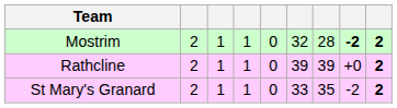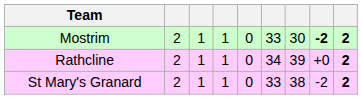 <table class="wikitable" style="text-align:center">
 <tr>
 <th style="width:175px;">Team</th>
 <th width="20"></th>
 <th width="20"></th>
 <th width="20"></th>
 <th width="20"></th>
 <th width="20"></th>
 <th width="20"></th>
 <th width="20"></th>
 <th width="20"></th>
 </tr>
 <tr style="background:#cfc;">
 <td>Mostrim</td>
 <td>2</td>
 <td>1</td>
 <td>1</td>
 <td>0</td>
-<td>32</td>
-<td>28</td>
+<td>33</td>
+<td>30</td>
 <td><strong>-2</strong></td>
 <td><strong>2</strong></td>
 </tr>
 <tr style="background:#fcf;">
 <td>Rathcline</td>
 <td>2</td>
 <td>1</td>
 <td>1</td>
 <td>0</td>
-<td>39</td>
+<td>34</td>
 <td>39</td>
 <td>+0</td>
 <td><strong>2</strong></td>
 </tr>
 <tr style="background:#fcf;">
 <td>St Mary's Granard</td>
 <td>2</td>
 <td>1</td>
 <td>1</td>
 <td>0</td>
 <td>33</td>
-<td>35</td>
+<td>38</td>
 <td>-2</td>
 <td><strong>2</strong></td>
 </tr>
 </table>
